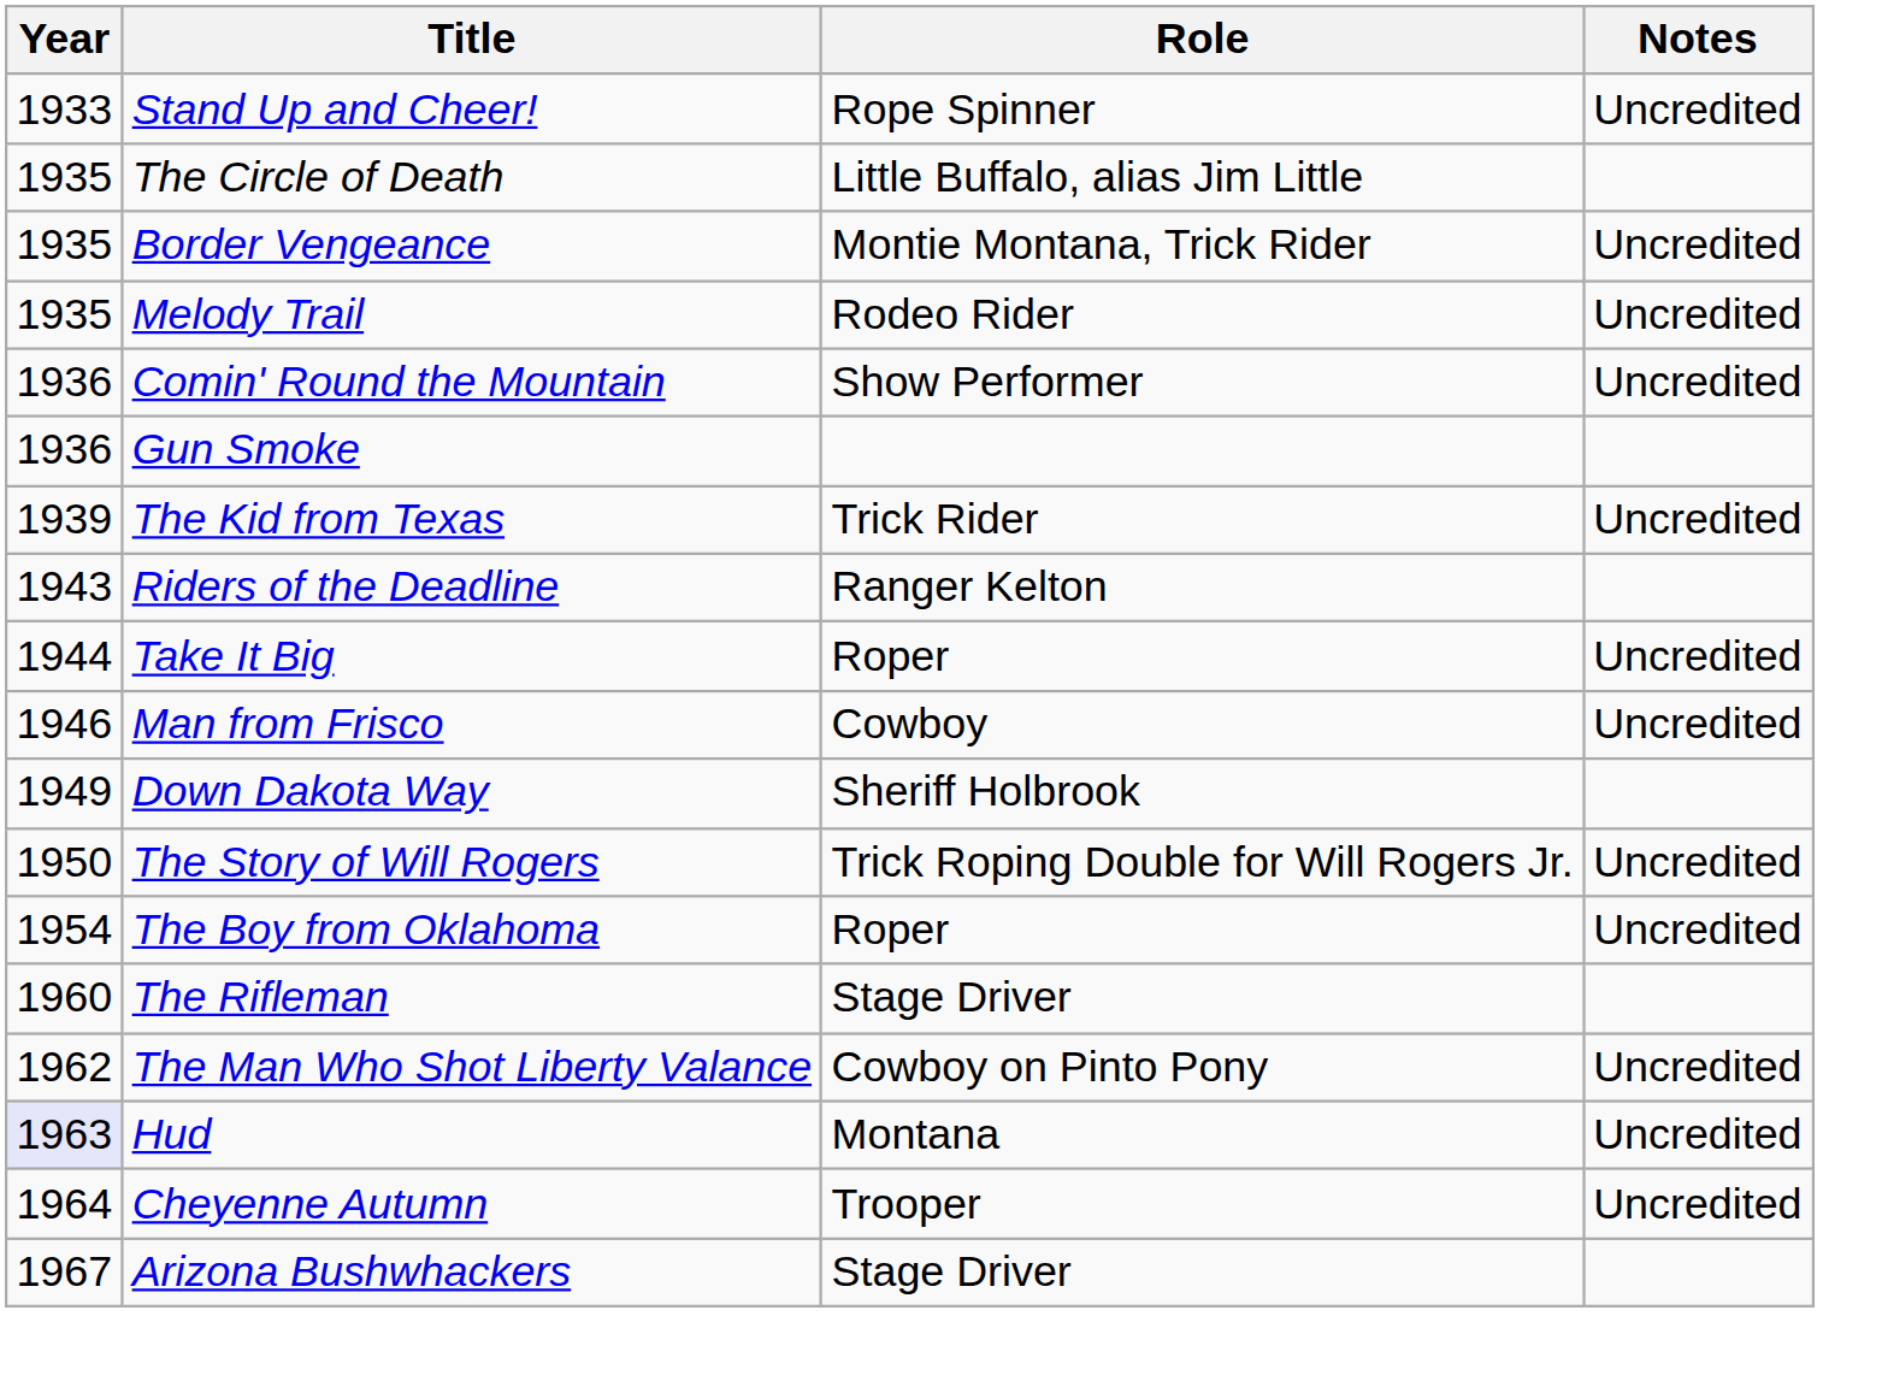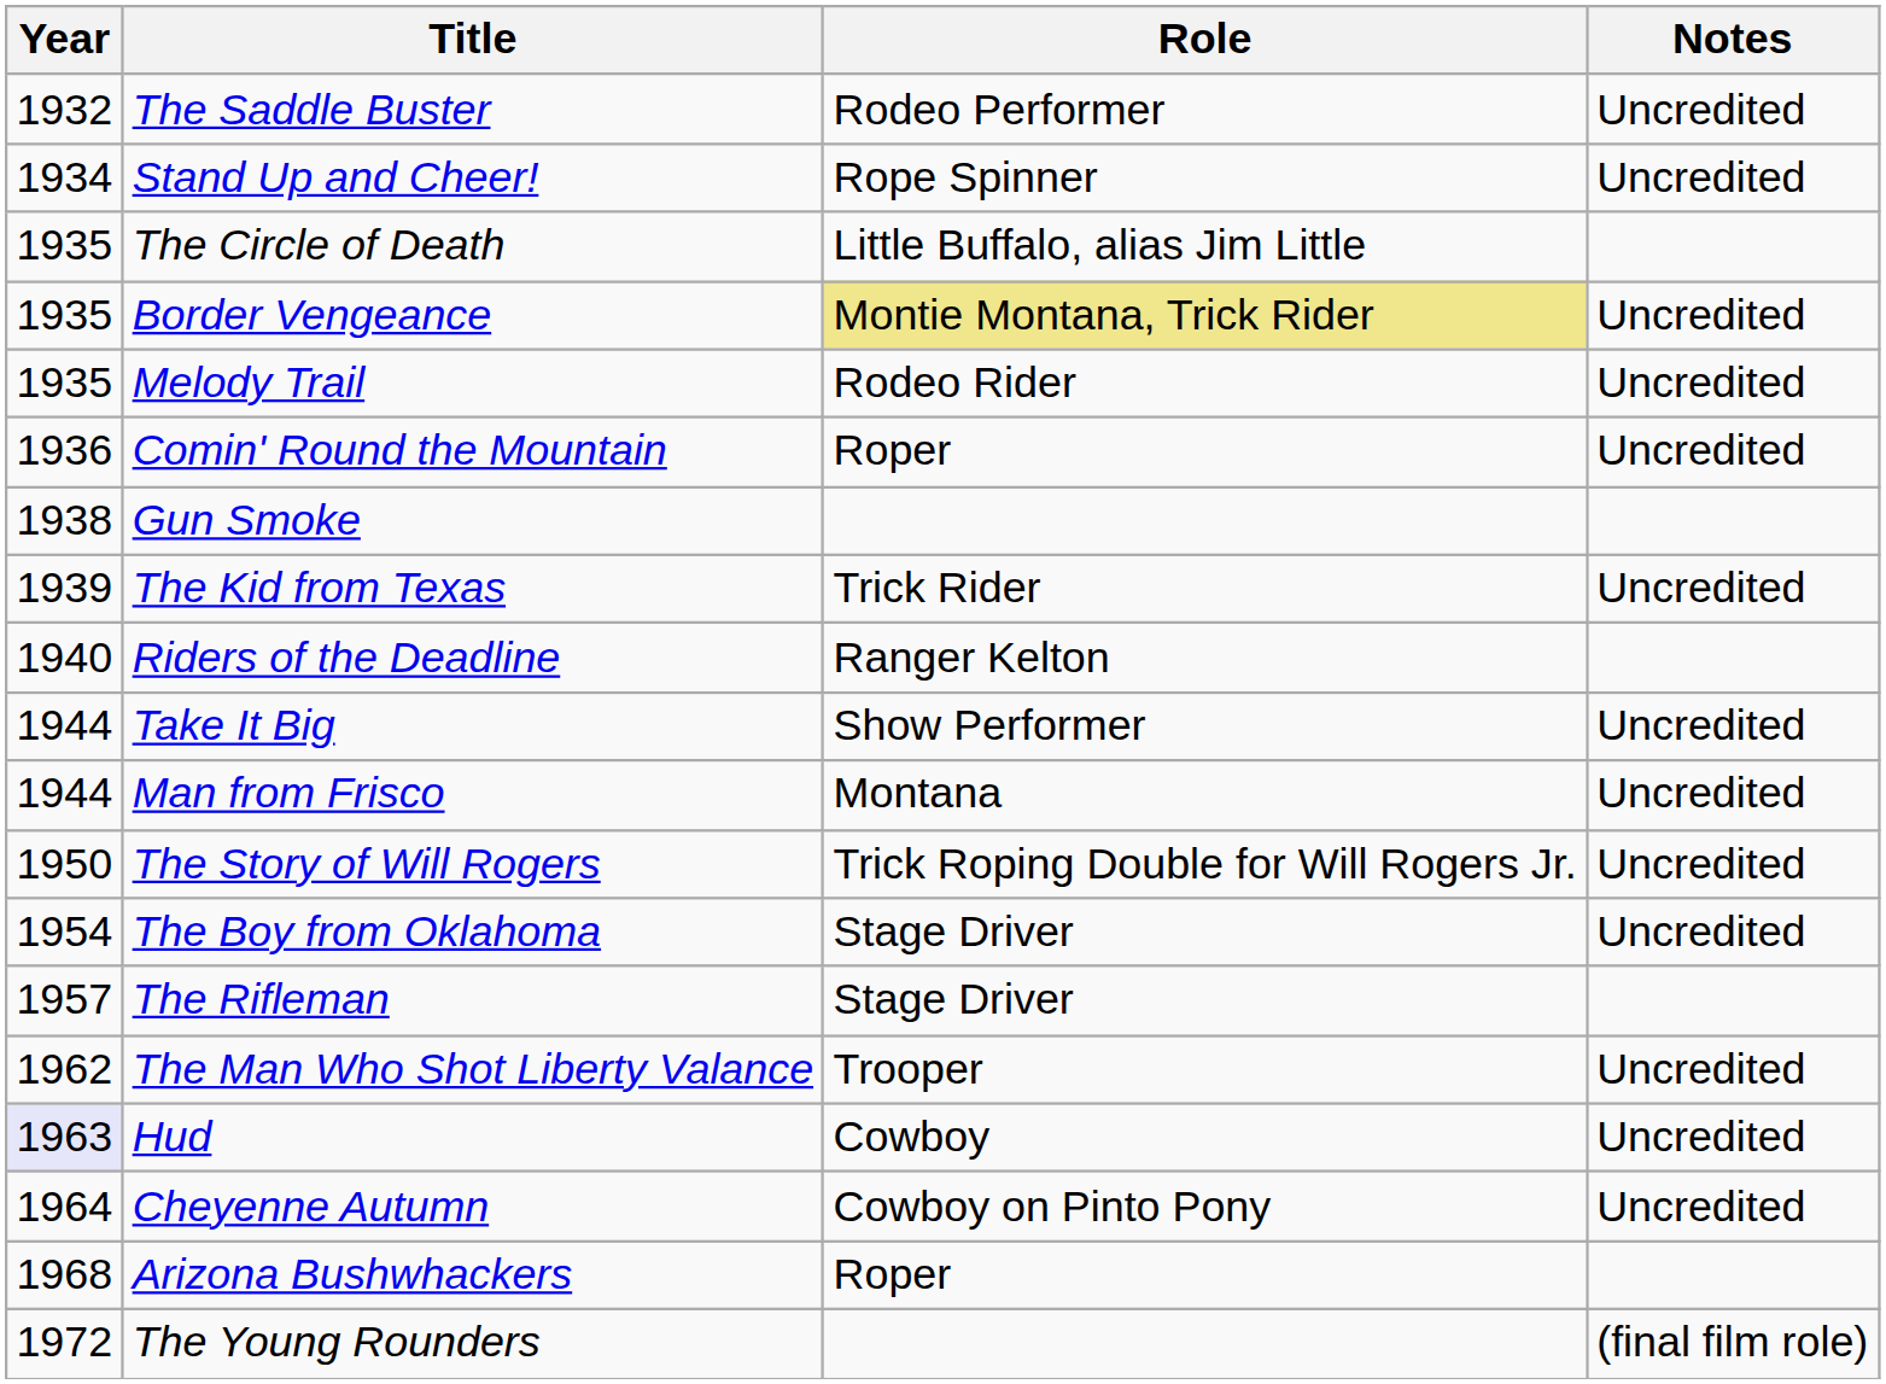 <table class="wikitable">
 <tr>
 <th>Year</th>
 <th>Title</th>
 <th>Role</th>
 <th>Notes</th>
 </tr>
 <tr>
-<td>1933</td>
+<td>1932</td>
+<td><em><a href='#'>The Saddle Buster</a></em></td>
+<td>Rodeo Performer</td>
+<td>Uncredited</td>
+</tr>
+<tr>
+<td>1934</td>
 <td><em><a href='#'>Stand Up and Cheer!</a></em></td>
 <td>Rope Spinner</td>
 <td>Uncredited</td>
 </tr>
 <tr>
 <td>1935</td>
 <td><em>The Circle of Death</em></td>
 <td>Little Buffalo, alias Jim Little</td>
 <td></td>
 </tr>
 <tr>
 <td>1935</td>
 <td><em><a href='#'>Border Vengeance</a></em></td>
-<td>Montie Montana, Trick Rider</td>
+<td style="background: khaki;">Montie Montana, Trick Rider</td>
 <td>Uncredited</td>
 </tr>
 <tr>
 <td>1935</td>
 <td><em><a href='#'>Melody Trail</a></em></td>
 <td>Rodeo Rider</td>
 <td>Uncredited</td>
 </tr>
 <tr>
 <td>1936</td>
 <td><em><a href='#'>Comin' Round the Mountain</a></em></td>
-<td>Show Performer</td>
+<td>Roper</td>
 <td>Uncredited</td>
 </tr>
 <tr>
-<td>1936</td>
+<td>1938</td>
 <td><em><a href='#'>Gun Smoke</a></em></td>
 <td></td>
 <td></td>
 </tr>
 <tr>
 <td>1939</td>
 <td><em><a href='#'>The Kid from Texas</a></em></td>
 <td>Trick Rider</td>
 <td>Uncredited</td>
 </tr>
 <tr>
-<td>1943</td>
+<td>1940</td>
 <td><em><a href='#'>Riders of the Deadline</a></em></td>
 <td>Ranger Kelton</td>
 <td></td>
 </tr>
 <tr>
 <td>1944</td>
 <td><em><a href='#'>Take It Big</a></em></td>
-<td>Roper</td>
+<td>Show Performer</td>
 <td>Uncredited</td>
 </tr>
 <tr>
-<td>1946</td>
+<td>1944</td>
 <td><em><a href='#'>Man from Frisco</a></em></td>
-<td>Cowboy</td>
+<td>Montana</td>
 <td>Uncredited</td>
-</tr>
-<tr>
-<td>1949</td>
-<td><em><a href='#'>Down Dakota Way</a></em></td>
-<td>Sheriff Holbrook</td>
-<td></td>
 </tr>
 <tr>
 <td>1950</td>
 <td><em><a href='#'>The Story of Will Rogers</a></em></td>
 <td>Trick Roping Double for Will Rogers Jr.</td>
 <td>Uncredited</td>
 </tr>
 <tr>
 <td>1954</td>
 <td><em><a href='#'>The Boy from Oklahoma</a></em></td>
-<td>Roper</td>
+<td>Stage Driver</td>
 <td>Uncredited</td>
 </tr>
 <tr>
-<td>1960</td>
+<td>1957</td>
 <td><em><a href='#'>The Rifleman</a></em></td>
 <td>Stage Driver</td>
 <td></td>
 </tr>
 <tr>
 <td>1962</td>
 <td><em><a href='#'>The Man Who Shot Liberty Valance</a></em></td>
-<td>Cowboy on Pinto Pony</td>
+<td>Trooper</td>
 <td>Uncredited</td>
 </tr>
 <tr>
 <td style="background: lavender;">1963</td>
 <td><em><a href='#'>Hud</a></em></td>
-<td>Montana</td>
+<td>Cowboy</td>
 <td>Uncredited</td>
 </tr>
 <tr>
 <td>1964</td>
 <td><em><a href='#'>Cheyenne Autumn</a></em></td>
-<td>Trooper</td>
+<td>Cowboy on Pinto Pony</td>
 <td>Uncredited</td>
 </tr>
 <tr>
-<td>1967</td>
+<td>1968</td>
 <td><em><a href='#'>Arizona Bushwhackers</a></em></td>
-<td>Stage Driver</td>
+<td>Roper</td>
 <td></td>
 </tr>
+<tr>
+<td>1972</td>
+<td><em>The Young Rounders</em></td>
+<td></td>
+<td>(final film role)</td>
+</tr>
 </table>
